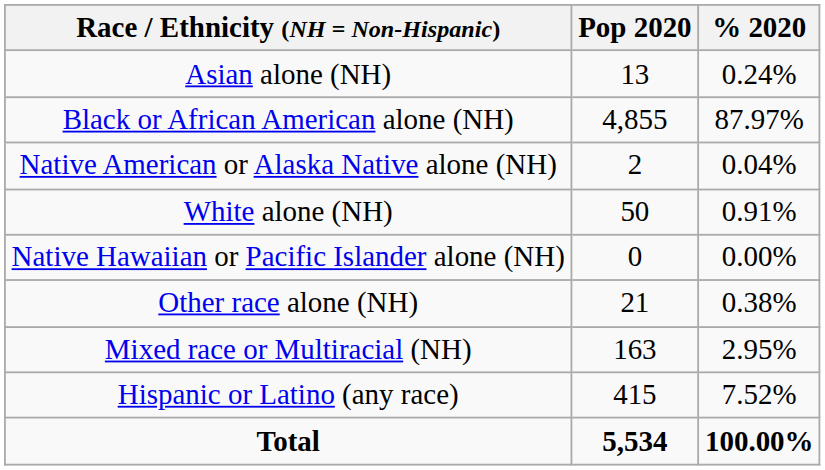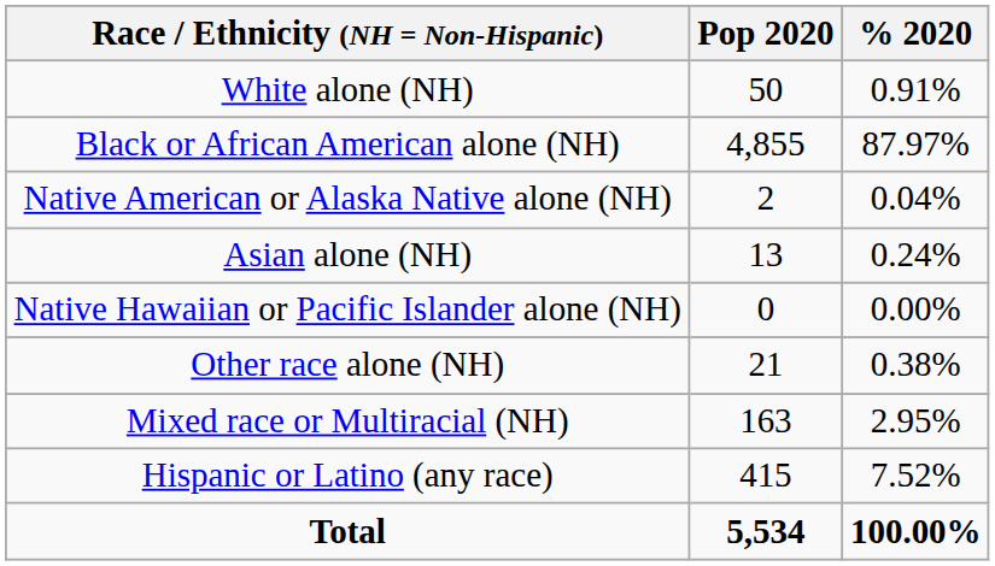 <table class="wikitable" style="text-align:center;">
 <tr>
 <th>Race / Ethnicity <small>(<em>NH = Non-Hispanic</em>)</small></th>
 <th>Pop 2020</th>
 <th>% 2020</th>
 </tr>
 <tr>
-<td><a href='#'>Asian</a> alone (NH)</td>
-<td>13 </td>
-<td>0.24%</td>
+<td><a href='#'>White</a> alone (NH)</td>
+<td>50</td>
+<td>0.91%</td>
 </tr>
 <tr>
 <td><a href='#'>Black or African American</a> alone (NH)</td>
 <td>4,855</td>
 <td>87.97%</td>
 </tr>
 <tr>
 <td><a href='#'>Native American</a> or <a href='#'>Alaska Native</a> alone (NH)</td>
 <td>2 </td>
 <td>0.04%</td>
 </tr>
 <tr>
-<td><a href='#'>White</a> alone (NH)</td>
-<td>50</td>
-<td>0.91%</td>
+<td><a href='#'>Asian</a> alone (NH)</td>
+<td>13 </td>
+<td>0.24%</td>
 </tr>
 <tr>
 <td><a href='#'>Native Hawaiian</a> or <a href='#'>Pacific Islander</a> alone (NH)</td>
 <td>0 </td>
 <td>0.00%</td>
 </tr>
 <tr>
 <td><a href='#'>Other race</a> alone (NH)</td>
 <td>21</td>
 <td>0.38%</td>
 </tr>
 <tr>
 <td><a href='#'>Mixed race or Multiracial</a> (NH)</td>
 <td>163</td>
 <td>2.95%</td>
 </tr>
 <tr>
 <td><a href='#'>Hispanic or Latino</a> (any race)</td>
 <td>415</td>
 <td>7.52%</td>
 </tr>
 <tr>
 <td><strong>Total</strong></td>
 <td><strong>5,534</strong></td>
 <td><strong>100.00%</strong></td>
 </tr>
 </table>
